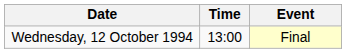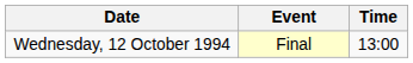 <table class = "wikitable" style="text-align:center;">
 <tr>
 <th width=220>Date</th>
+<th width=100>Event</th>
 <th width=50>Time</th>
-<th width=100>Event</th>
 </tr>
 <tr>
 <td>Wednesday, 12 October 1994</td>
+<td bgcolor=ffffcc>Final</td>
 <td>13:00</td>
-<td bgcolor=ffffcc>Final</td>
 </tr>
 </table>
